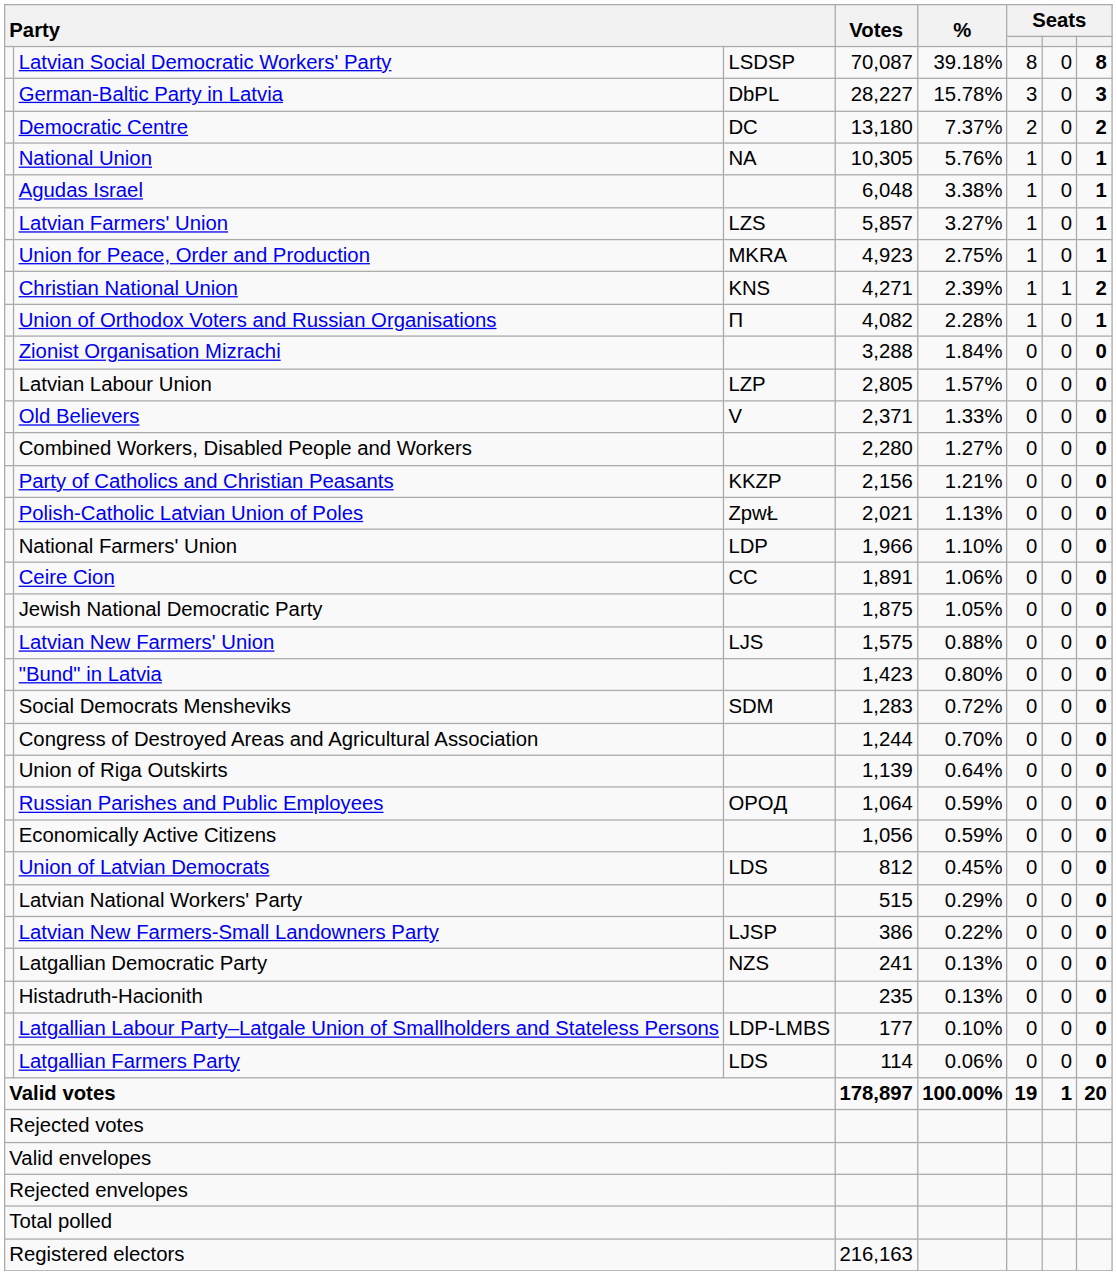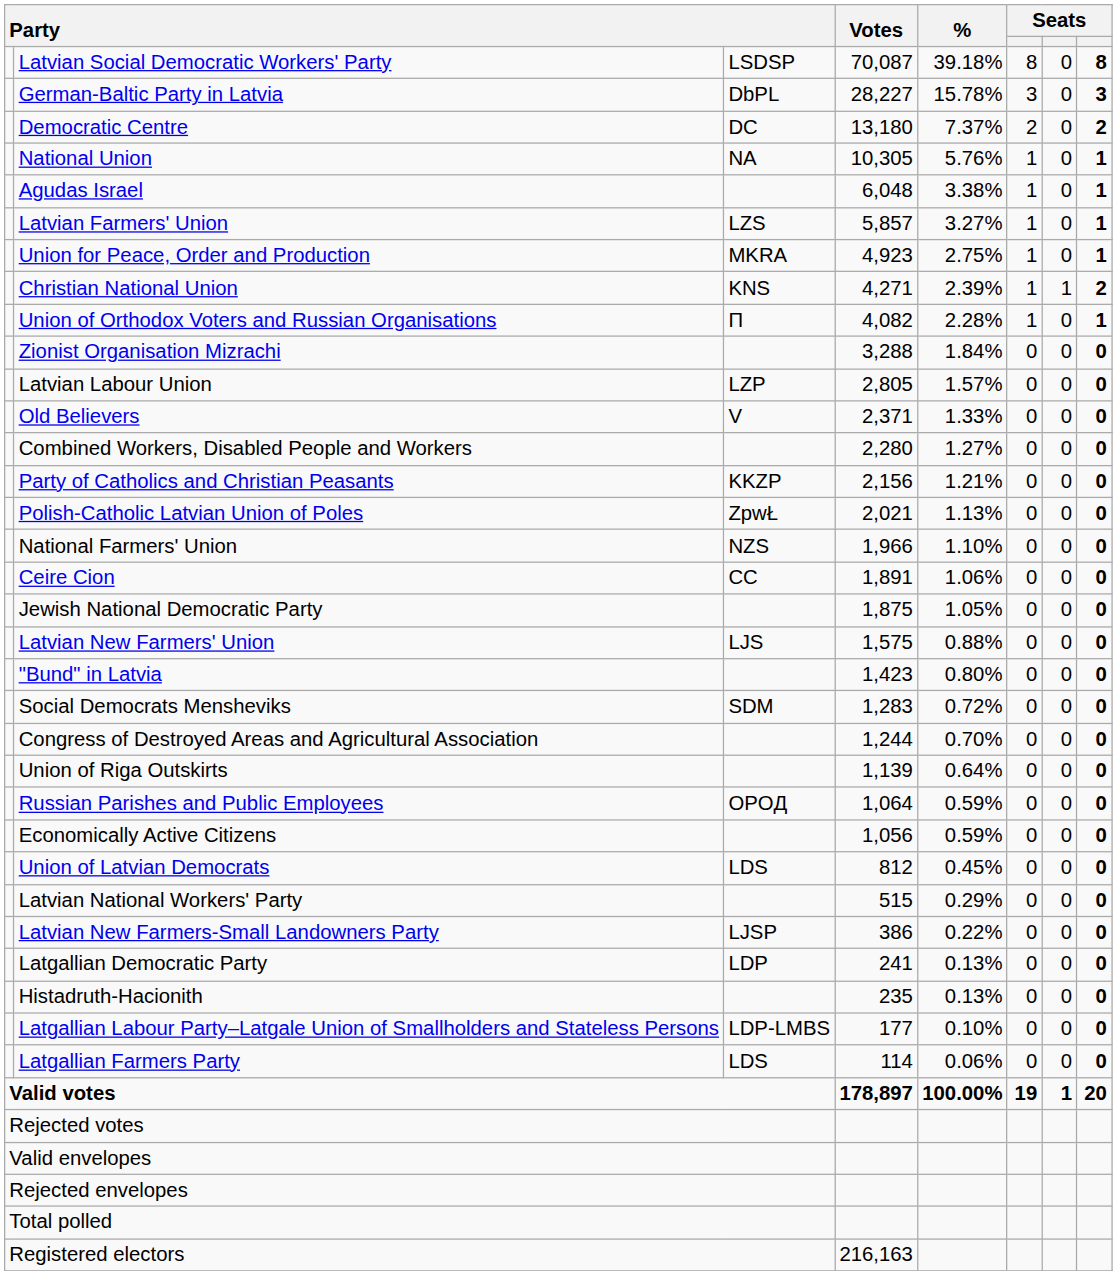 <table class="wikitable" border="1" style="text-align:right;">
 <tr>
 <th style="text-align:left;" valign=bottom rowspan=2 colspan=3>Party</th>
 <th align=center valign=bottom rowspan=2 width="50">Votes</th>
 <th align=center valign=bottom rowspan=2 width="50">%</th>
 <th colspan=3>Seats</th>
 </tr>
 <tr>
 <th align=center valign=bottom width="20"><small></small></th>
 <th align=center valign=bottom width="20"><small><a href='#'></a></small></th>
 <th align=center valign=bottom width="20"><small></small></th>
 </tr>
 <tr>
 <td></td>
 <td align=left style="white-space: nowrap;"><a href='#'>Latvian Social Democratic Workers' Party</a></td>
 <td align=left>LSDSP</td>
 <td>70,087</td>
 <td>39.18%</td>
 <td>8</td>
 <td>0</td>
 <td><strong>8</strong></td>
 </tr>
 <tr>
 <td></td>
 <td align=left><a href='#'>German-Baltic Party in Latvia</a></td>
 <td align=left>DbPL</td>
 <td>28,227</td>
 <td>15.78%</td>
 <td>3</td>
 <td>0</td>
 <td><strong>3</strong></td>
 </tr>
 <tr>
 <td></td>
 <td align=left><a href='#'>Democratic Centre</a></td>
 <td align=left>DC</td>
 <td>13,180</td>
 <td>7.37%</td>
 <td>2</td>
 <td>0</td>
 <td><strong>2</strong></td>
 </tr>
 <tr>
 <td></td>
 <td align=left><a href='#'>National Union</a></td>
 <td align=left>NA</td>
 <td>10,305</td>
 <td>5.76%</td>
 <td>1</td>
 <td>0</td>
 <td><strong>1</strong></td>
 </tr>
 <tr>
 <td></td>
 <td align=left><a href='#'>Agudas Israel</a></td>
 <td align=left></td>
 <td>6,048</td>
 <td>3.38%</td>
 <td>1</td>
 <td>0</td>
 <td><strong>1</strong></td>
 </tr>
 <tr>
 <td></td>
 <td align=left><a href='#'>Latvian Farmers' Union</a></td>
 <td align=left>LZS</td>
 <td>5,857</td>
 <td>3.27%</td>
 <td>1</td>
 <td>0</td>
 <td><strong>1</strong></td>
 </tr>
 <tr>
 <td></td>
 <td align=left><a href='#'>Union for Peace, Order and Production</a></td>
 <td align=left>MKRA</td>
 <td>4,923</td>
 <td>2.75%</td>
 <td>1</td>
 <td>0</td>
 <td><strong>1</strong></td>
 </tr>
 <tr>
 <td></td>
 <td align=left><a href='#'>Christian National Union</a></td>
 <td align=left>KNS</td>
 <td>4,271</td>
 <td>2.39%</td>
 <td>1</td>
 <td>1</td>
 <td><strong>2</strong></td>
 </tr>
 <tr>
 <td></td>
 <td align=left><a href='#'>Union of Orthodox Voters and Russian Organisations</a></td>
 <td align=left>П</td>
 <td>4,082</td>
 <td>2.28%</td>
 <td>1</td>
 <td>0</td>
 <td><strong>1</strong></td>
 </tr>
 <tr>
 <td></td>
 <td align=left><a href='#'>Zionist Organisation Mizrachi</a></td>
 <td align=left></td>
 <td>3,288</td>
 <td>1.84%</td>
 <td>0</td>
 <td>0</td>
 <td><strong>0</strong></td>
 </tr>
 <tr>
 <td></td>
 <td align=left>Latvian Labour Union</td>
 <td align=left>LZP</td>
 <td>2,805</td>
 <td>1.57%</td>
 <td>0</td>
 <td>0</td>
 <td><strong>0</strong></td>
 </tr>
 <tr>
 <td></td>
 <td align=left><a href='#'>Old Believers</a></td>
 <td align=left>V</td>
 <td>2,371</td>
 <td>1.33%</td>
 <td>0</td>
 <td>0</td>
 <td><strong>0</strong></td>
 </tr>
 <tr>
 <td></td>
 <td align=left>Combined Workers, Disabled People and Workers</td>
 <td align=left></td>
 <td>2,280</td>
 <td>1.27%</td>
 <td>0</td>
 <td>0</td>
 <td><strong>0</strong></td>
 </tr>
 <tr>
 <td></td>
 <td align=left><a href='#'>Party of Catholics and Christian Peasants</a></td>
 <td align=left>KKZP</td>
 <td>2,156</td>
 <td>1.21%</td>
 <td>0</td>
 <td>0</td>
 <td><strong>0</strong></td>
 </tr>
 <tr>
 <td></td>
 <td align=left><a href='#'>Polish-Catholic Latvian Union of Poles</a></td>
 <td align=left>ZpwŁ</td>
 <td>2,021</td>
 <td>1.13%</td>
 <td>0</td>
 <td>0</td>
 <td><strong>0</strong></td>
 </tr>
 <tr>
 <td></td>
 <td align=left>National Farmers' Union</td>
-<td align=left>LDP</td>
+<td align=left>NZS</td>
 <td>1,966</td>
 <td>1.10%</td>
 <td>0</td>
 <td>0</td>
 <td><strong>0</strong></td>
 </tr>
 <tr>
 <td></td>
 <td align=left><a href='#'>Ceire Cion</a></td>
 <td align=left>CC</td>
 <td>1,891</td>
 <td>1.06%</td>
 <td>0</td>
 <td>0</td>
 <td><strong>0</strong></td>
 </tr>
 <tr>
 <td></td>
 <td align=left>Jewish National Democratic Party</td>
 <td align=left></td>
 <td>1,875</td>
 <td>1.05%</td>
 <td>0</td>
 <td>0</td>
 <td><strong>0</strong></td>
 </tr>
 <tr>
 <td></td>
 <td align=left><a href='#'>Latvian New Farmers' Union</a></td>
 <td align=left>LJS</td>
 <td>1,575</td>
 <td>0.88%</td>
 <td>0</td>
 <td>0</td>
 <td><strong>0</strong></td>
 </tr>
 <tr>
 <td></td>
 <td align=left><a href='#'>"Bund" in Latvia</a></td>
 <td align=left></td>
 <td>1,423</td>
 <td>0.80%</td>
 <td>0</td>
 <td>0</td>
 <td><strong>0</strong></td>
 </tr>
 <tr>
 <td></td>
 <td align=left>Social Democrats Mensheviks</td>
 <td align=left>SDM</td>
 <td>1,283</td>
 <td>0.72%</td>
 <td>0</td>
 <td>0</td>
 <td><strong>0</strong></td>
 </tr>
 <tr>
 <td></td>
 <td align=left>Congress of Destroyed Areas and Agricultural Association</td>
 <td align=left></td>
 <td>1,244</td>
 <td>0.70%</td>
 <td>0</td>
 <td>0</td>
 <td><strong>0</strong></td>
 </tr>
 <tr>
 <td></td>
 <td align=left>Union of Riga Outskirts</td>
 <td align=left></td>
 <td>1,139</td>
 <td>0.64%</td>
 <td>0</td>
 <td>0</td>
 <td><strong>0</strong></td>
 </tr>
 <tr>
 <td></td>
 <td align=left><a href='#'>Russian Parishes and Public Employees</a></td>
 <td align=left>OPOД</td>
 <td>1,064</td>
 <td>0.59%</td>
 <td>0</td>
 <td>0</td>
 <td><strong>0</strong></td>
 </tr>
 <tr>
 <td></td>
 <td align=left>Economically Active Citizens</td>
 <td align=left></td>
 <td>1,056</td>
 <td>0.59%</td>
 <td>0</td>
 <td>0</td>
 <td><strong>0</strong></td>
 </tr>
 <tr>
 <td></td>
 <td align=left><a href='#'>Union of Latvian Democrats</a></td>
 <td align=left>LDS</td>
 <td>812</td>
 <td>0.45%</td>
 <td>0</td>
 <td>0</td>
 <td><strong>0</strong></td>
 </tr>
 <tr>
 <td></td>
 <td align=left>Latvian National Workers' Party</td>
 <td align=left></td>
 <td>515</td>
 <td>0.29%</td>
 <td>0</td>
 <td>0</td>
 <td><strong>0</strong></td>
 </tr>
 <tr>
 <td></td>
 <td align=left><a href='#'>Latvian New Farmers-Small Landowners Party</a></td>
 <td align=left>LJSP</td>
 <td>386</td>
 <td>0.22%</td>
 <td>0</td>
 <td>0</td>
 <td><strong>0</strong></td>
 </tr>
 <tr>
 <td></td>
 <td align=left>Latgallian Democratic Party</td>
-<td align=left>NZS</td>
+<td align=left>LDP</td>
 <td>241</td>
 <td>0.13%</td>
 <td>0</td>
 <td>0</td>
 <td><strong>0</strong></td>
 </tr>
 <tr>
 <td></td>
 <td align=left>Histadruth-Hacionith</td>
 <td align=left></td>
 <td>235</td>
 <td>0.13%</td>
 <td>0</td>
 <td>0</td>
 <td><strong>0</strong></td>
 </tr>
 <tr>
 <td></td>
 <td align=left><a href='#'>Latgallian Labour Party–Latgale Union of Smallholders and Stateless Persons</a></td>
 <td align=left>LDP-LMBS</td>
 <td>177</td>
 <td>0.10%</td>
 <td>0</td>
 <td>0</td>
 <td><strong>0</strong></td>
 </tr>
 <tr>
 <td></td>
 <td align=left><a href='#'>Latgallian Farmers Party</a></td>
 <td align=left>LDS</td>
 <td>114</td>
 <td>0.06%</td>
 <td>0</td>
 <td>0</td>
 <td><strong>0</strong></td>
 </tr>
 <tr style="font-weight:bold">
 <td align=left colspan=3>Valid votes</td>
 <td>178,897</td>
 <td>100.00%</td>
 <td>19</td>
 <td>1</td>
 <td>20</td>
 </tr>
 <tr>
 <td align=left colspan=3>Rejected votes</td>
 <td></td>
 <td></td>
 <td></td>
 <td></td>
 <td></td>
 </tr>
 <tr>
 <td align=left colspan=3>Valid envelopes</td>
 <td></td>
 <td></td>
 <td></td>
 <td></td>
 <td></td>
 </tr>
 <tr>
 <td align=left colspan=3>Rejected envelopes</td>
 <td></td>
 <td></td>
 <td></td>
 <td></td>
 <td></td>
 </tr>
 <tr>
 <td align=left colspan=3>Total polled</td>
 <td></td>
 <td></td>
 <td></td>
 <td></td>
 <td></td>
 </tr>
 <tr>
 <td align=left colspan=3>Registered electors</td>
 <td>216,163</td>
 <td></td>
 <td></td>
 <td></td>
 <td></td>
 </tr>
 </table>
